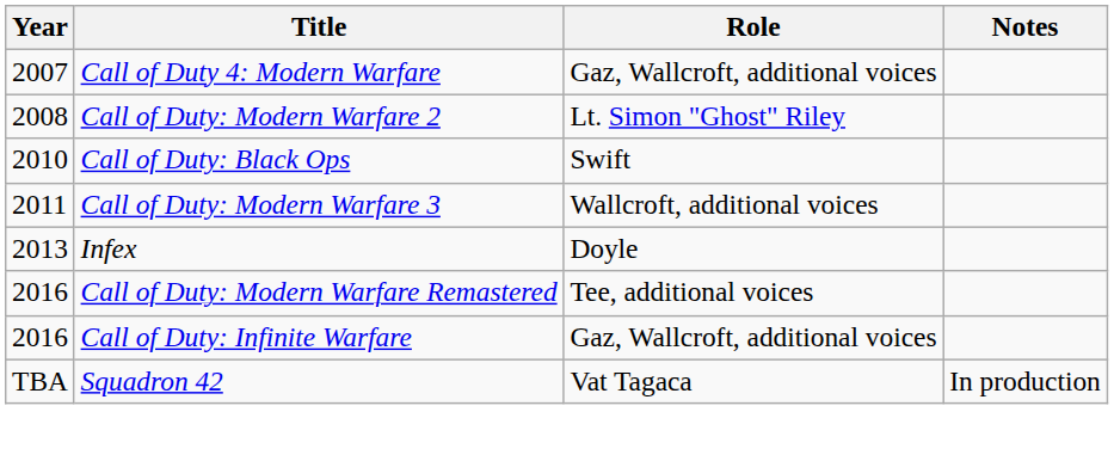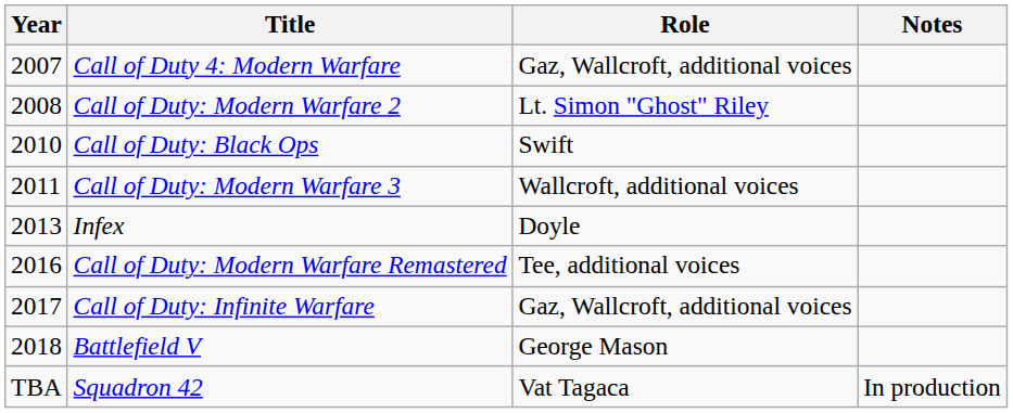 <table class="wikitable sortable">
 <tr>
 <th>Year</th>
 <th>Title</th>
 <th>Role</th>
 <th class="unsortable">Notes</th>
 </tr>
 <tr>
 <td>2007</td>
 <td><em><a href='#'>Call of Duty 4: Modern Warfare</a></em></td>
 <td>Gaz, Wallcroft, additional voices</td>
 <td></td>
 </tr>
 <tr>
 <td>2008</td>
 <td><em><a href='#'>Call of Duty: Modern Warfare 2</a></em></td>
 <td>Lt. <a href='#'>Simon "Ghost" Riley</a></td>
 <td></td>
 </tr>
 <tr>
 <td>2010</td>
 <td><em><a href='#'>Call of Duty: Black Ops</a></em></td>
 <td>Swift</td>
 <td></td>
 </tr>
 <tr>
 <td>2011</td>
 <td><em><a href='#'>Call of Duty: Modern Warfare 3</a></em></td>
 <td>Wallcroft, additional voices</td>
 <td></td>
 </tr>
 <tr>
 <td>2013</td>
 <td><em>Infex</em></td>
 <td>Doyle</td>
 <td></td>
 </tr>
 <tr>
 <td>2016</td>
 <td><em><a href='#'>Call of Duty: Modern Warfare Remastered</a></em></td>
 <td>Tee, additional voices</td>
 <td></td>
 </tr>
 <tr>
-<td>2016</td>
+<td>2017</td>
 <td><em><a href='#'>Call of Duty: Infinite Warfare</a></em></td>
 <td>Gaz, Wallcroft, additional voices</td>
+<td></td>
+</tr>
+<tr>
+<td>2018</td>
+<td><em><a href='#'>Battlefield V</a></em></td>
+<td>George Mason</td>
 <td></td>
 </tr>
 <tr>
 <td>TBA</td>
 <td><em><a href='#'>Squadron 42</a></em></td>
 <td>Vat Tagaca</td>
 <td>In production</td>
 </tr>
 </table>
